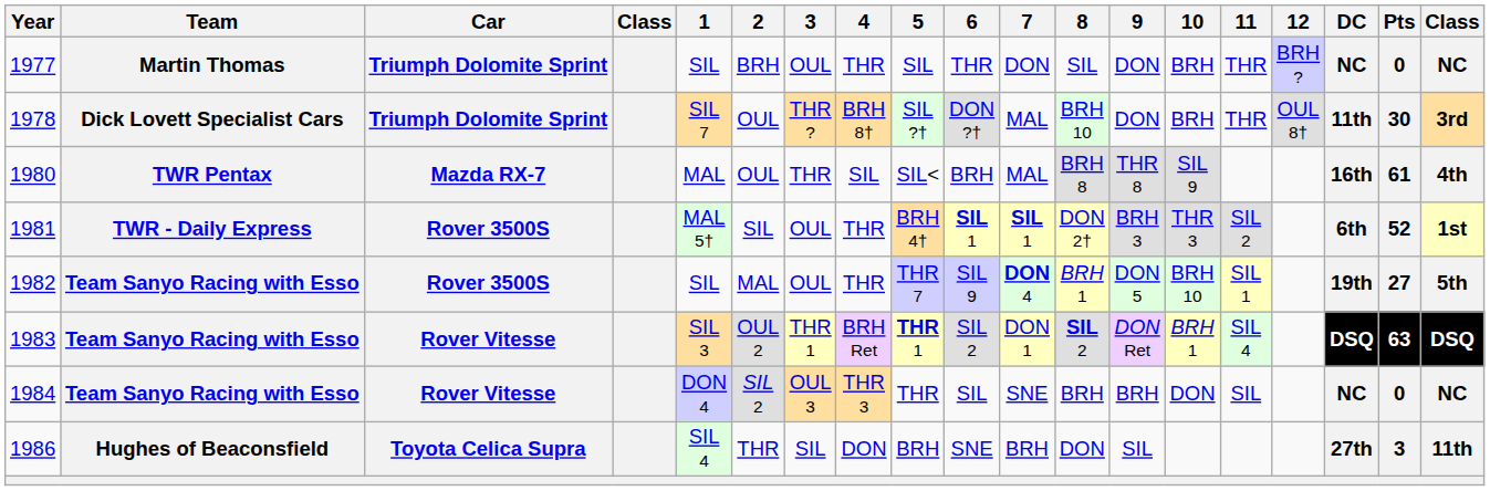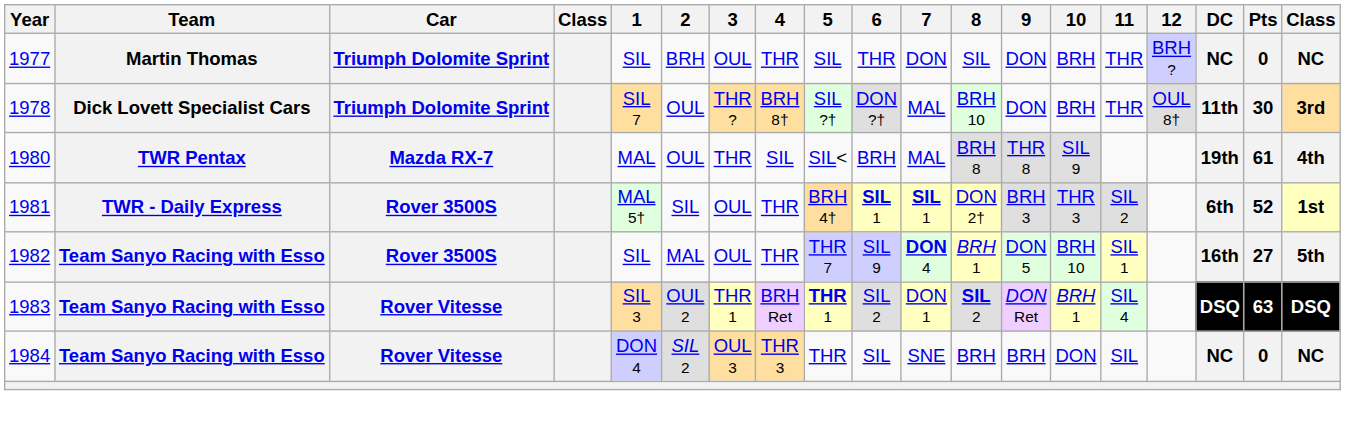 <table class="wikitable" style="text-align:center; font-size:85%">
 <tr>
 <th>Year</th>
 <th>Team</th>
 <th>Car</th>
 <th>Class</th>
 <th>1</th>
 <th>2</th>
 <th>3</th>
 <th>4</th>
 <th>5</th>
 <th>6</th>
 <th>7</th>
 <th>8</th>
 <th>9</th>
 <th>10</th>
 <th>11</th>
 <th>12</th>
 <th>DC</th>
 <th>Pts</th>
 <th>Class</th>
 </tr>
 <tr>
 <td><a href='#'>1977</a></td>
 <th>Martin Thomas</th>
 <th><a href='#'>Triumph Dolomite Sprint</a></th>
 <th><span></span></th>
 <td><a href='#'>SIL</a></td>
 <td><a href='#'>BRH</a></td>
 <td><a href='#'>OUL</a></td>
 <td><a href='#'>THR</a></td>
 <td><a href='#'>SIL</a></td>
 <td><a href='#'>THR</a></td>
 <td><a href='#'>DON</a></td>
 <td><a href='#'>SIL</a></td>
 <td><a href='#'>DON</a></td>
 <td><a href='#'>BRH</a></td>
 <td><a href='#'>THR</a></td>
 <td style="background:#CFCFFF;"><a href='#'>BRH</a><br><small>?</small></td>
 <th>NC</th>
 <th>0</th>
 <th>NC</th>
 </tr>
 <tr>
 <td><a href='#'>1978</a></td>
 <th>Dick Lovett Specialist Cars</th>
 <th><a href='#'>Triumph Dolomite Sprint</a></th>
 <th><span></span></th>
 <td style="background:#FFDF9F;"><a href='#'>SIL</a><br><small>7</small></td>
 <td><a href='#'>OUL</a></td>
 <td style="background:#FFDF9F;"><a href='#'>THR</a><br><small>?</small></td>
 <td style="background:#FFDF9F;"><a href='#'>BRH</a><br><small>8†</small></td>
 <td style="background:#DFFFDF;"><a href='#'>SIL</a><br><small>?†</small></td>
 <td style="background:#DFDFDF;"><a href='#'>DON</a><br><small>?†</small></td>
 <td><a href='#'>MAL</a></td>
 <td style="background:#DFFFDF;"><a href='#'>BRH</a><br><small>10</small></td>
 <td><a href='#'>DON</a></td>
 <td><a href='#'>BRH</a></td>
 <td><a href='#'>THR</a></td>
 <td style="background:#DFDFDF;"><a href='#'>OUL</a><br><small>8†</small></td>
 <th>11th</th>
 <th>30</th>
 <td style="background:#FFDF9F;"><strong>3rd</strong></td>
 </tr>
 <tr>
 <td><a href='#'>1980</a></td>
 <th><a href='#'>TWR Pentax</a></th>
 <th><a href='#'>Mazda RX-7</a></th>
 <th><span></span></th>
 <td><a href='#'>MAL</a></td>
 <td><a href='#'>OUL</a></td>
 <td><a href='#'>THR</a></td>
 <td><a href='#'>SIL</a></td>
 <td><a href='#'>SIL</a><</td>
 <td><a href='#'>BRH</a></td>
 <td><a href='#'>MAL</a></td>
 <td style="background:#DFDFDF;"><a href='#'>BRH</a><br><small>8</small></td>
 <td style="background:#DFDFDF;"><a href='#'>THR</a><br><small>8</small></td>
 <td style="background:#DFDFDF;"><a href='#'>SIL</a><br><small>9</small></td>
 <td></td>
 <td></td>
-<th>16th</th>
+<th>19th</th>
 <th>61</th>
 <th>4th</th>
 </tr>
 <tr>
 <td><a href='#'>1981</a></td>
 <th><a href='#'>TWR - Daily Express</a></th>
 <th><a href='#'>Rover 3500S</a></th>
 <th><span></span></th>
 <td style="background:#DFFFDF;"><a href='#'>MAL</a><br><small>5†</small></td>
 <td><a href='#'>SIL</a></td>
 <td><a href='#'>OUL</a></td>
 <td><a href='#'>THR</a></td>
 <td style="background:#FFDF9F;"><a href='#'>BRH</a><br><small>4†</small></td>
 <td style="background:#FFFFBF;"><strong><a href='#'>SIL</a></strong><br><small>1</small></td>
 <td style="background:#FFFFBF;"><strong><a href='#'>SIL</a></strong><br><small>1</small></td>
 <td style="background:#FFFFBF;"><a href='#'>DON</a><br><small>2†</small></td>
 <td style="background:#DFDFDF;"><a href='#'>BRH</a><br><small>3</small></td>
 <td style="background:#DFDFDF;"><a href='#'>THR</a><br><small>3</small></td>
 <td style="background:#DFDFDF;"><a href='#'>SIL</a><br><small>2</small></td>
 <td></td>
 <th>6th</th>
 <th>52</th>
 <td style="background:#FFFFBF;"><strong>1st</strong></td>
 </tr>
 <tr>
 <td><a href='#'>1982</a></td>
 <th><a href='#'>Team Sanyo Racing with Esso</a></th>
 <th><a href='#'>Rover 3500S</a></th>
 <th><span></span></th>
 <td><a href='#'>SIL</a></td>
 <td><a href='#'>MAL</a></td>
 <td><a href='#'>OUL</a></td>
 <td><a href='#'>THR</a></td>
 <td style="background:#CFCFFF;"><a href='#'>THR</a><br><small>7</small></td>
 <td style="background:#CFCFFF;"><a href='#'>SIL</a><br><small>9</small></td>
 <td style="background:#DFFFDF;"><strong><a href='#'>DON</a></strong><br><small>4</small></td>
 <td style="background:#FFFFBF;"><em><a href='#'>BRH</a></em><br><small>1</small></td>
 <td style="background:#DFFFDF;"><a href='#'>DON</a><br><small>5</small></td>
 <td style="background:#DFFFDF;"><a href='#'>BRH</a><br><small>10</small></td>
 <td style="background:#FFFFBF;"><a href='#'>SIL</a><br><small>1</small></td>
 <td></td>
-<th>19th</th>
+<th>16th</th>
 <th>27</th>
 <th>5th</th>
 </tr>
 <tr>
 <td><a href='#'>1983</a></td>
 <th><a href='#'>Team Sanyo Racing with Esso</a></th>
 <th><a href='#'>Rover Vitesse</a></th>
 <th><span></span></th>
 <td style="background:#FFDF9F;"><a href='#'>SIL</a><br><small>3</small></td>
 <td style="background:#DFDFDF;"><a href='#'>OUL</a><br><small>2</small></td>
 <td style="background:#FFFFBF;"><a href='#'>THR</a><br><small>1</small></td>
 <td style="background:#EFCFFF;"><a href='#'>BRH</a><br><small>Ret</small></td>
 <td style="background:#FFFFBF;"><strong><a href='#'>THR</a></strong><br><small>1</small></td>
 <td style="background:#DFDFDF;"><a href='#'>SIL</a><br><small>2</small></td>
 <td style="background:#FFFFBF;"><a href='#'>DON</a><br><small>1</small></td>
 <td style="background:#DFDFDF;"><strong><a href='#'>SIL</a></strong><br><small>2</small></td>
 <td style="background:#EFCFFF;"><em><a href='#'>DON</a></em><br><small>Ret</small></td>
 <td style="background:#FFFFBF;"><em><a href='#'>BRH</a></em><br><small>1</small></td>
 <td style="background:#DFFFDF;"><a href='#'>SIL</a><br><small>4</small></td>
 <td></td>
 <td style="background:#000000; color:white"><strong>DSQ</strong></td>
 <td style="background:#000000; color:white"><strong>63</strong></td>
 <td style="background:#000000; color:white"><strong>DSQ</strong></td>
 </tr>
 <tr>
 <td><a href='#'>1984</a></td>
 <th><a href='#'>Team Sanyo Racing with Esso</a></th>
 <th><a href='#'>Rover Vitesse</a></th>
 <th><span></span></th>
 <td style="background:#CFCFFF;"><a href='#'>DON</a><br><small>4</small></td>
 <td style="background:#DFDFDF;"><em><a href='#'>SIL</a></em><br><small>2</small></td>
 <td style="background:#FFDF9F;"><a href='#'>OUL</a><br><small>3</small></td>
 <td style="background:#FFDF9F;"><a href='#'>THR</a><br><small>3</small></td>
 <td><a href='#'>THR</a></td>
 <td><a href='#'>SIL</a></td>
 <td><a href='#'>SNE</a></td>
 <td><a href='#'>BRH</a></td>
 <td><a href='#'>BRH</a></td>
 <td><a href='#'>DON</a></td>
 <td><a href='#'>SIL</a></td>
 <td></td>
 <th>NC</th>
 <th>0</th>
 <th>NC</th>
 </tr>
 <tr>
-<td><a href='#'>1986</a></td>
-<th>Hughes of Beaconsfield</th>
-<th><a href='#'>Toyota Celica Supra</a></th>
-<th><span></span></th>
-<td style="background:#DFFFDF;"><a href='#'>SIL</a><br><small>4</small></td>
-<td><a href='#'>THR</a></td>
-<td><a href='#'>SIL</a></td>
-<td><a href='#'>DON</a></td>
-<td><a href='#'>BRH</a></td>
-<td><a href='#'>SNE</a></td>
-<td><a href='#'>BRH</a></td>
-<td><a href='#'>DON</a></td>
-<td><a href='#'>SIL</a></td>
-<td></td>
-<td></td>
-<td></td>
-<th>27th</th>
-<th>3</th>
-<th>11th</th>
-</tr>
-<tr>
 <th colspan="19"></th>
 </tr>
 </table>
